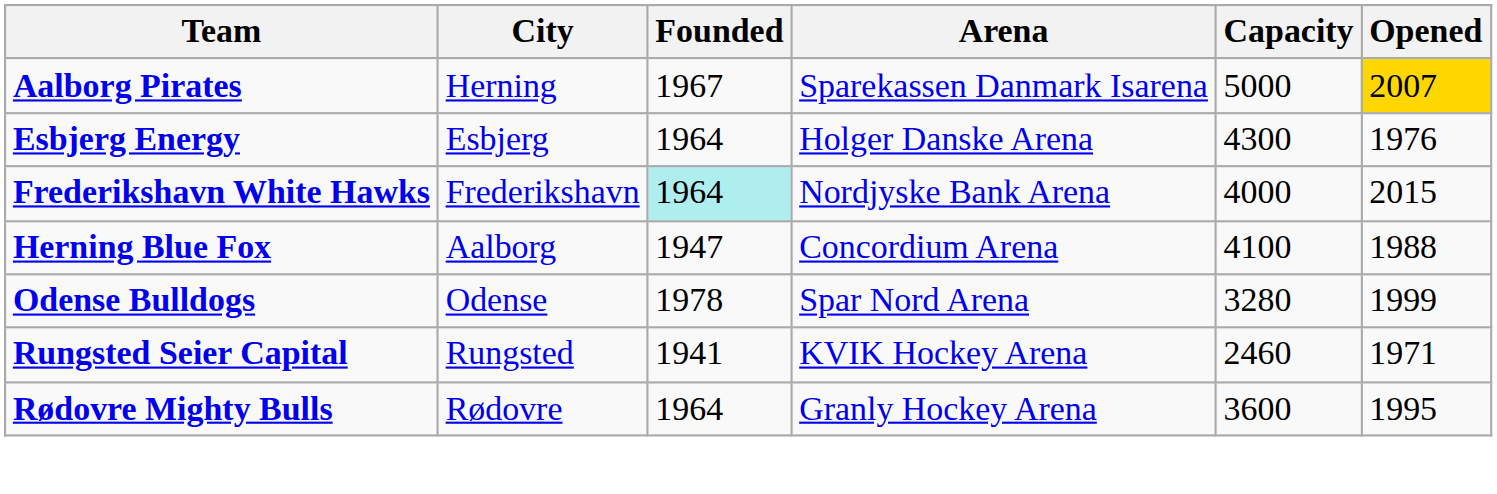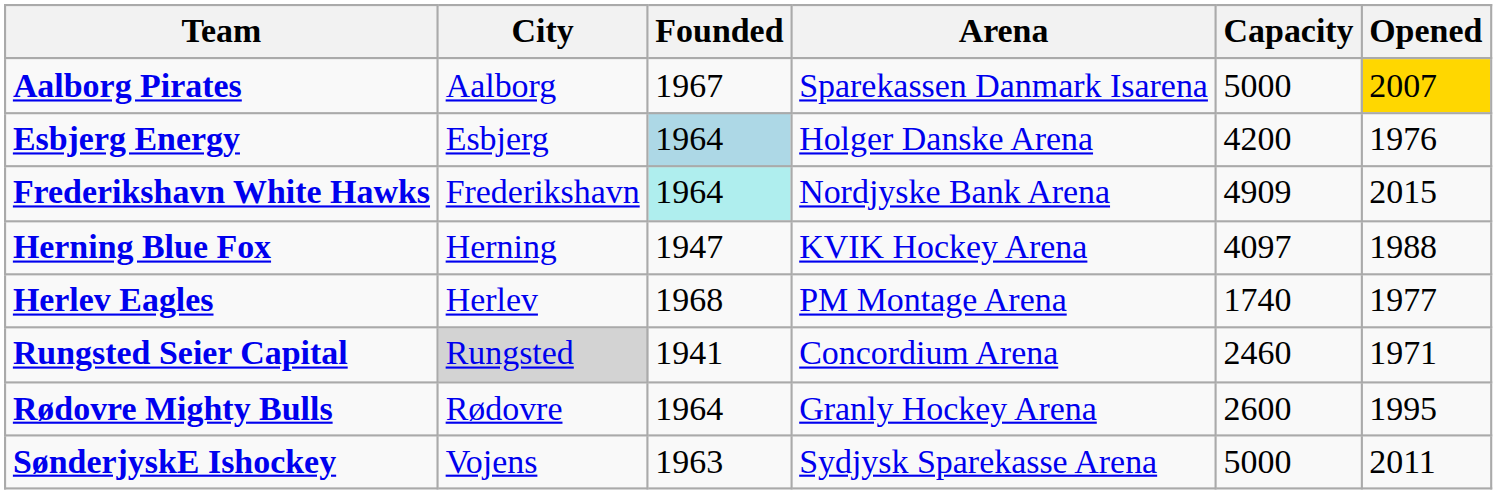 <table class="wikitable sortable" style="text-align:left">
 <tr>
 <th>Team</th>
 <th>City</th>
 <th>Founded</th>
 <th>Arena</th>
 <th>Capacity</th>
 <th>Opened</th>
 </tr>
 <tr>
 <td><strong><a href='#'>Aalborg Pirates</a></strong></td>
-<td><a href='#'>Herning</a></td>
+<td><a href='#'>Aalborg</a></td>
 <td>1967</td>
 <td><a href='#'>Sparekassen Danmark Isarena</a></td>
 <td>5000</td>
 <td style="background: gold;">2007</td>
 </tr>
 <tr>
 <td><strong><a href='#'>Esbjerg Energy</a></strong></td>
 <td><a href='#'>Esbjerg</a></td>
-<td>1964</td>
+<td style="background: lightblue;">1964</td>
 <td><a href='#'>Holger Danske Arena</a></td>
-<td>4300</td>
+<td>4200</td>
 <td>1976</td>
 </tr>
 <tr>
 <td><strong><a href='#'>Frederikshavn White Hawks</a></strong></td>
 <td><a href='#'>Frederikshavn</a></td>
 <td style="background: paleturquoise;">1964</td>
 <td><a href='#'>Nordjyske Bank Arena</a></td>
-<td>4000</td>
+<td>4909</td>
 <td>2015</td>
 </tr>
 <tr>
 <td><strong><a href='#'>Herning Blue Fox</a></strong></td>
-<td><a href='#'>Aalborg</a></td>
+<td><a href='#'>Herning</a></td>
 <td>1947</td>
-<td><a href='#'>Concordium Arena</a></td>
-<td>4100</td>
+<td><a href='#'>KVIK Hockey Arena</a></td>
+<td>4097</td>
 <td>1988</td>
 </tr>
 <tr>
-<td><strong><a href='#'>Odense Bulldogs</a></strong></td>
-<td><a href='#'>Odense</a></td>
-<td>1978</td>
-<td><a href='#'>Spar Nord Arena</a></td>
-<td>3280</td>
-<td>1999</td>
+<td><strong><a href='#'>Herlev Eagles</a></strong></td>
+<td><a href='#'>Herlev</a></td>
+<td>1968</td>
+<td><a href='#'>PM Montage Arena</a></td>
+<td>1740</td>
+<td>1977</td>
 </tr>
 <tr>
 <td><strong><a href='#'>Rungsted Seier Capital</a></strong></td>
-<td><a href='#'>Rungsted</a></td>
+<td style="background: lightgrey;"><a href='#'>Rungsted</a></td>
 <td>1941</td>
-<td><a href='#'>KVIK Hockey Arena</a></td>
+<td><a href='#'>Concordium Arena</a></td>
 <td>2460</td>
 <td>1971</td>
 </tr>
 <tr>
 <td><strong><a href='#'>Rødovre Mighty Bulls</a></strong></td>
 <td><a href='#'>Rødovre</a></td>
 <td>1964</td>
 <td><a href='#'>Granly Hockey Arena</a></td>
-<td>3600</td>
+<td>2600</td>
 <td>1995</td>
 </tr>
+<tr>
+<td><strong><a href='#'>SønderjyskE Ishockey</a></strong></td>
+<td><a href='#'>Vojens</a></td>
+<td>1963</td>
+<td><a href='#'>Sydjysk Sparekasse Arena</a></td>
+<td>5000</td>
+<td>2011</td>
+</tr>
 </table>
